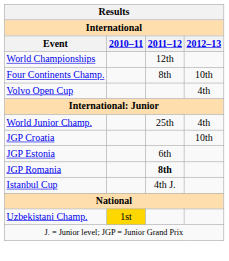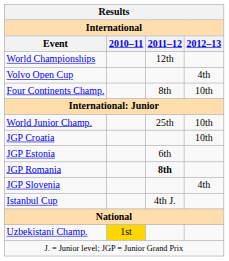 <table class="wikitable" style="text-align:center">
 <tr>
 <th colspan=4 align=center><strong>Results</strong></th>
 </tr>
 <tr>
 <th style="background-color: #ffdead; " colspan=4 align=center><strong>International</strong></th>
 </tr>
 <tr>
 <th>Event</th>
 <th><a href='#'>2010–11</a></th>
 <th><a href='#'>2011–12</a></th>
 <th><a href='#'>2012–13</a></th>
 </tr>
 <tr>
 <td align=left><a href='#'>World Championships</a></td>
 <td></td>
 <td>12th</td>
 <td></td>
 </tr>
 <tr>
+<td align=left><a href='#'>Volvo Open Cup</a></td>
+<td></td>
+<td></td>
+<td>4th</td>
+</tr>
+<tr>
 <td align=left><a href='#'>Four Continents Champ.</a></td>
 <td></td>
 <td>8th</td>
 <td>10th</td>
-</tr>
-<tr>
-<td align=left><a href='#'>Volvo Open Cup</a></td>
-<td></td>
-<td></td>
-<td>4th</td>
 </tr>
 <tr>
 <th style="background-color: #ffdead; " colspan=4 align=center><strong>International: Junior</strong></th>
 </tr>
 <tr>
 <td align=left><a href='#'>World Junior Champ.</a></td>
 <td></td>
 <td>25th</td>
-<td>4th</td>
+<td>10th</td>
 </tr>
 <tr>
 <td align=left><a href='#'>JGP Croatia</a></td>
 <td></td>
 <td></td>
 <td>10th</td>
 </tr>
 <tr>
 <td align=left><a href='#'>JGP Estonia</a></td>
 <td></td>
 <td>6th</td>
 <td></td>
 </tr>
 <tr>
 <td align=left><a href='#'>JGP Romania</a></td>
 <td></td>
 <td><strong>8th</strong></td>
 <td></td>
 </tr>
 <tr>
+<td align=left><a href='#'>JGP Slovenia</a></td>
+<td></td>
+<td></td>
+<td>4th</td>
+</tr>
+<tr>
 <td align=left><a href='#'>Istanbul Cup</a></td>
 <td></td>
 <td>4th J.</td>
 <td></td>
 </tr>
 <tr>
 <th style="background-color: #ffdead; " colspan=4 align=center><strong>National</strong></th>
 </tr>
 <tr>
 <td align=left><a href='#'>Uzbekistani Champ.</a></td>
 <td bgcolor=gold>1st</td>
 <td></td>
 <td></td>
 </tr>
 <tr>
 <td colspan=4 align=center><small> J. = Junior level; JGP = Junior Grand Prix </small></td>
 </tr>
 </table>
